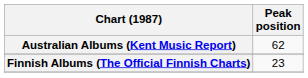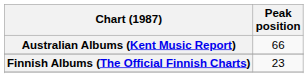 <table class="wikitable sortable plainrowheaders" style="text-align:center">
 <tr>
 <th scope="col">Chart (1987)</th>
 <th scope="col">Peak<br>position</th>
 </tr>
 <tr>
 <th scope=row>Australian Albums (<a href='#'>Kent Music Report</a>)</th>
-<td style="text-align:center;">62</td>
+<td style="text-align:center;">66</td>
 </tr>
 <tr>
 </tr>
 <tr>
 </tr>
 <tr>
 <th scope="row">Finnish Albums (<a href='#'>The Official Finnish Charts</a>)</th>
 <td align="center">23</td>
 </tr>
 <tr>
 </tr>
 <tr>
 </tr>
 <tr>
 </tr>
 <tr>
 </tr>
 </table>
